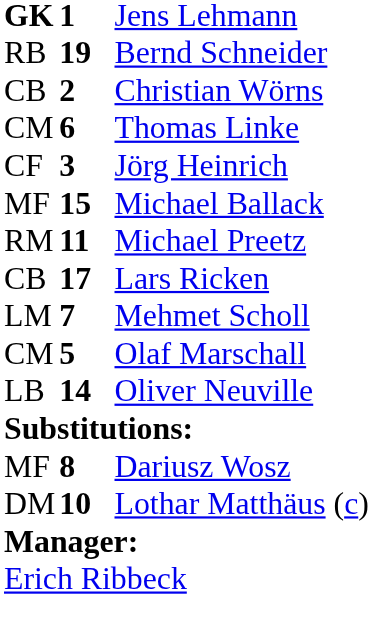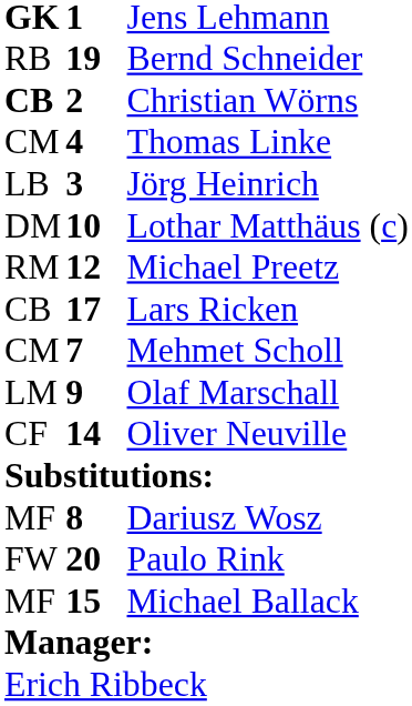 <table style="font-size: 90%" cellspacing="0" cellpadding="0">
 <tr>
 <th width=25></th>
 <th width=25></th>
 </tr>
 <tr>
 <td><strong>GK</strong></td>
 <td><strong>1</strong></td>
 <td><a href='#'>Jens Lehmann</a></td>
 </tr>
 <tr>
 <td>RB</td>
 <td><strong>19</strong></td>
 <td><a href='#'>Bernd Schneider</a></td>
 </tr>
 <tr>
-<td>CB</td>
+<td><strong>CB</strong></td>
 <td><strong>2</strong></td>
 <td><a href='#'>Christian Wörns</a></td>
 </tr>
 <tr>
 <td>CM</td>
-<td><strong>6</strong></td>
+<td><strong>4</strong></td>
 <td><a href='#'>Thomas Linke</a></td>
 </tr>
 <tr>
-<td>CF</td>
+<td>LB</td>
 <td><strong>3</strong></td>
 <td><a href='#'>Jörg Heinrich</a></td>
 </tr>
 <tr>
-<td>MF</td>
-<td><strong>15</strong></td>
-<td><a href='#'>Michael Ballack</a></td>
+<td>DM</td>
+<td><strong>10</strong></td>
+<td><a href='#'>Lothar Matthäus</a> (<a href='#'>c</a>)</td>
 <td></td>
 <td></td>
 </tr>
 <tr>
 <td>RM</td>
-<td><strong>11</strong></td>
+<td><strong>12</strong></td>
 <td><a href='#'>Michael Preetz</a></td>
 </tr>
 <tr>
 <td>CB</td>
 <td><strong>17</strong></td>
 <td><a href='#'>Lars Ricken</a></td>
 </tr>
 <tr>
-<td>LM</td>
+<td>CM</td>
 <td><strong>7</strong></td>
 <td><a href='#'>Mehmet Scholl</a></td>
 <td></td>
 <td></td>
 </tr>
 <tr>
-<td>CM</td>
-<td><strong>5</strong></td>
+<td>LM</td>
+<td><strong>9</strong></td>
 <td><a href='#'>Olaf Marschall</a></td>
 <td></td>
 <td></td>
 </tr>
 <tr>
-<td>LB</td>
+<td>CF</td>
 <td><strong>14</strong></td>
 <td><a href='#'>Oliver Neuville</a></td>
 </tr>
 <tr>
 <td colspan=3><strong>Substitutions:</strong></td>
 </tr>
 <tr>
 <td>MF</td>
 <td><strong>8</strong></td>
 <td><a href='#'>Dariusz Wosz</a></td>
 <td></td>
 <td></td>
 </tr>
 <tr>
-<td>DM</td>
-<td><strong>10</strong></td>
-<td><a href='#'>Lothar Matthäus</a> (<a href='#'>c</a>)</td>
+<td>FW</td>
+<td><strong>20</strong></td>
+<td><a href='#'>Paulo Rink</a></td>
+<td></td>
+<td></td>
+</tr>
+<tr>
+<td>MF</td>
+<td><strong>15</strong></td>
+<td><a href='#'>Michael Ballack</a></td>
 <td></td>
 <td></td>
 </tr>
 <tr>
 <td colspan=3><strong>Manager:</strong></td>
 </tr>
 <tr>
 <td colspan=3><a href='#'>Erich Ribbeck</a></td>
 </tr>
 </table>
